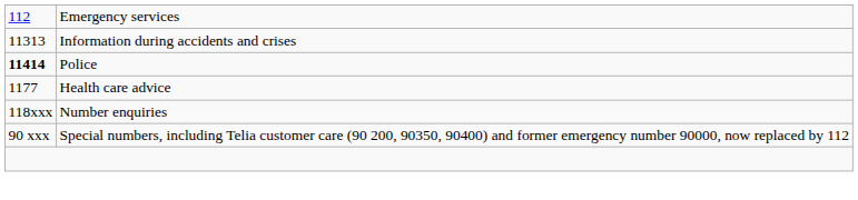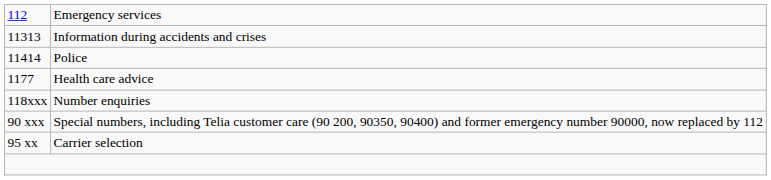 <table class="wikitable">
 <tr>
 <td><a href='#'>112</a></td>
 <td>Emergency services</td>
 </tr>
 <tr>
 <td>11313</td>
 <td>Information during accidents and crises</td>
 </tr>
 <tr>
-<td><strong>11414</strong></td>
+<td>11414</td>
 <td>Police</td>
 </tr>
 <tr>
 <td>1177</td>
 <td>Health care advice</td>
 </tr>
 <tr>
 <td>118xxx</td>
 <td>Number enquiries</td>
 </tr>
 <tr>
 <td>90 xxx</td>
 <td>Special numbers, including Telia customer care (90 200, 90350, 90400) and former emergency number 90000, now replaced by 112</td>
 </tr>
 <tr>
+<td>95 xx</td>
+<td>Carrier selection</td>
+</tr>
+<tr>
 <td colspan=2><br></td>
 </tr>
 </table>
